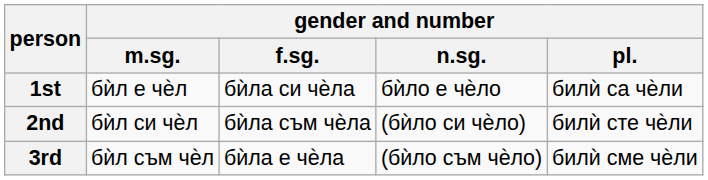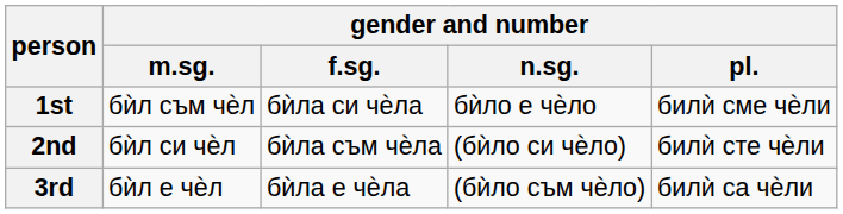 <table class="wikitable">
 <tr>
 <th rowspan="2">person</th>
 <th colspan="4">gender and number</th>
 </tr>
 <tr>
 <th>m.sg.</th>
 <th>f.sg.</th>
 <th>n.sg.</th>
 <th>pl.</th>
 </tr>
 <tr>
 <th>1st</th>
-<td>бѝл е чѐл</td>
+<td>бѝл съм чѐл</td>
 <td>бѝлa си чѐлa</td>
 <td>бѝлo е чѐлo</td>
-<td>билѝ са чѐли</td>
+<td>билѝ сме чѐли</td>
 </tr>
 <tr>
 <th>2nd</th>
 <td>бѝл си чѐл</td>
 <td>бѝлa съм чѐлa</td>
 <td>(бѝлo си чѐлo)</td>
 <td>билѝ сте чѐли</td>
 </tr>
 <tr>
 <th>3rd</th>
-<td>бѝл съм чѐл</td>
+<td>бѝл е чѐл</td>
 <td>бѝлa е чѐлa</td>
 <td>(бѝлo съм чѐлo)</td>
-<td>билѝ сме чѐли</td>
+<td>билѝ са чѐли</td>
 </tr>
 </table>
